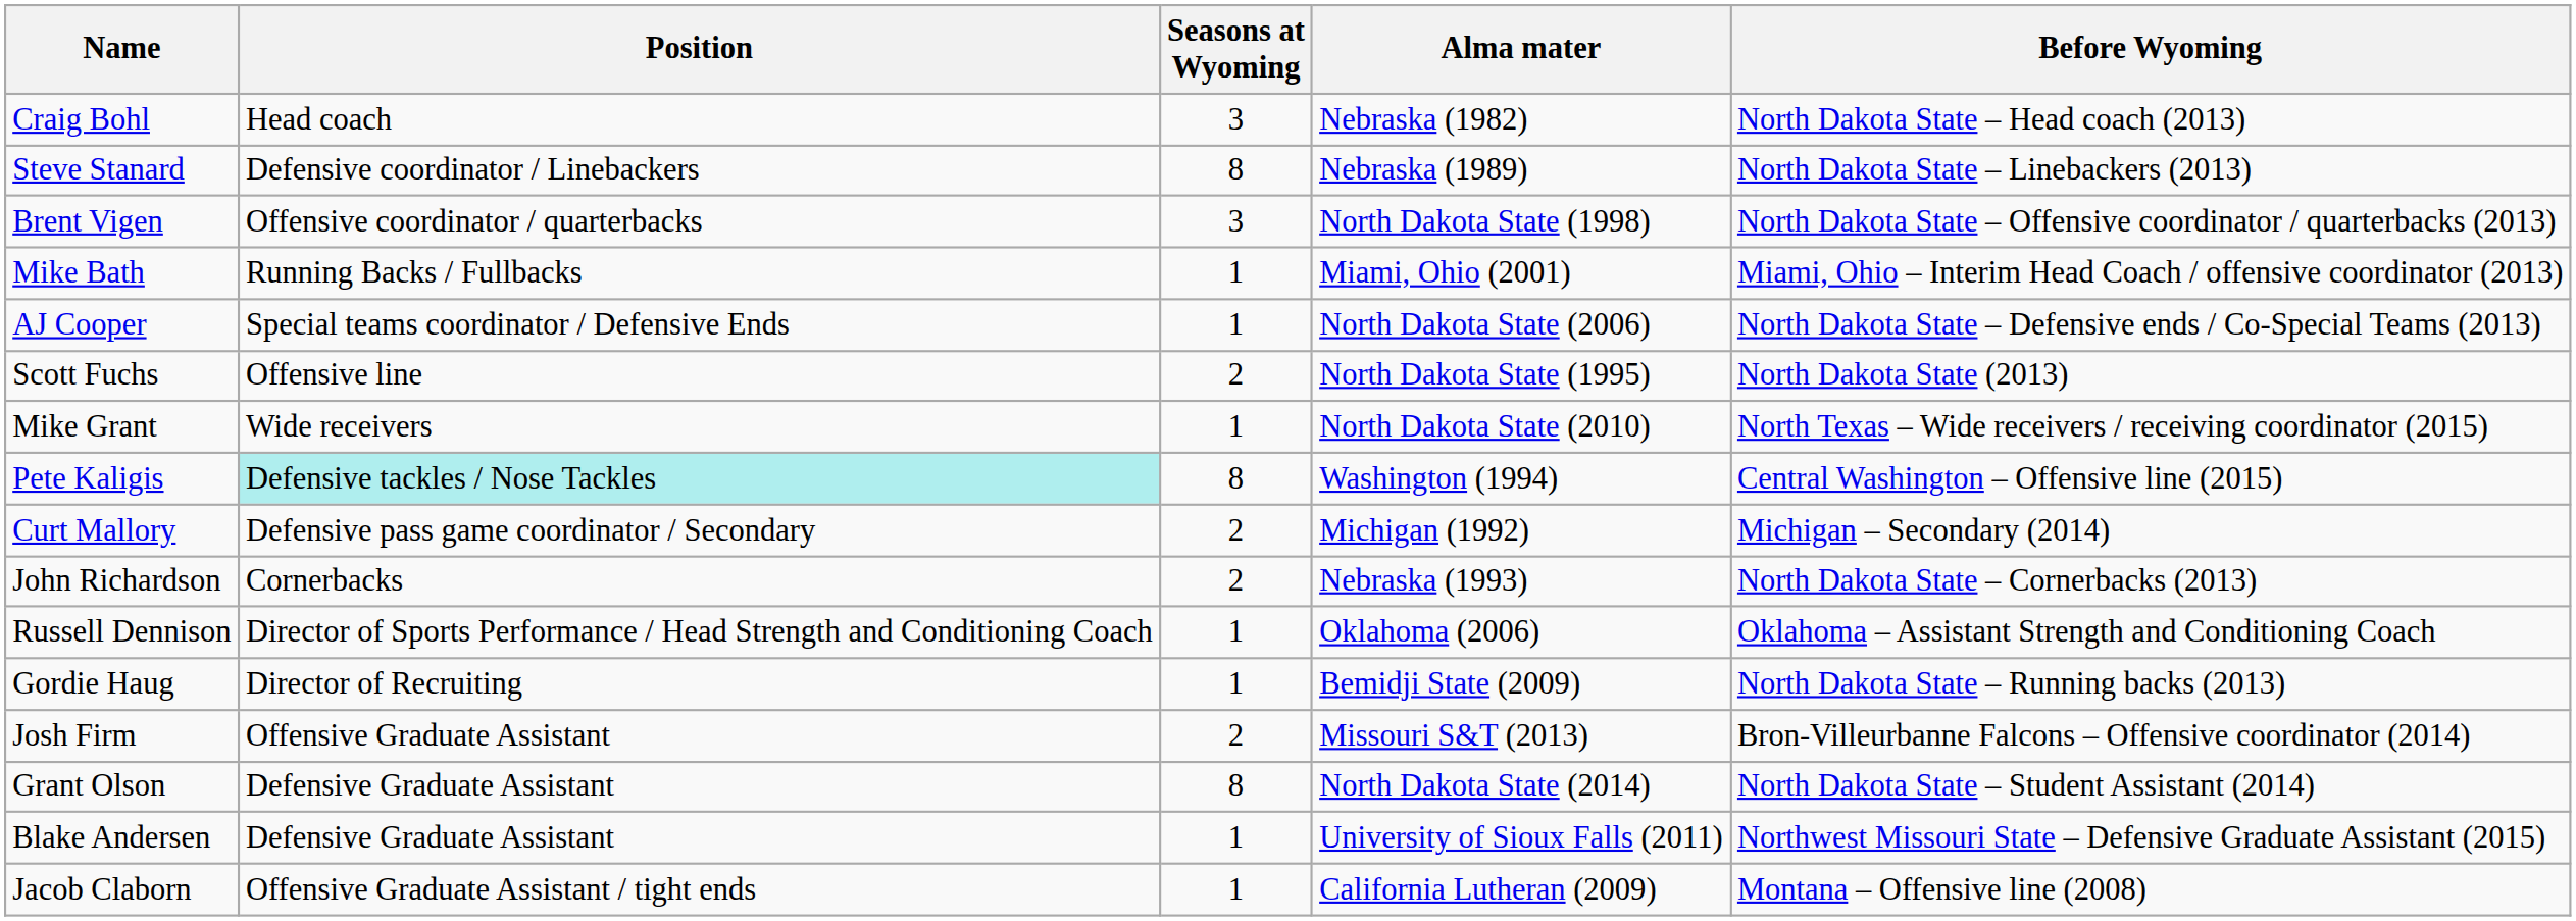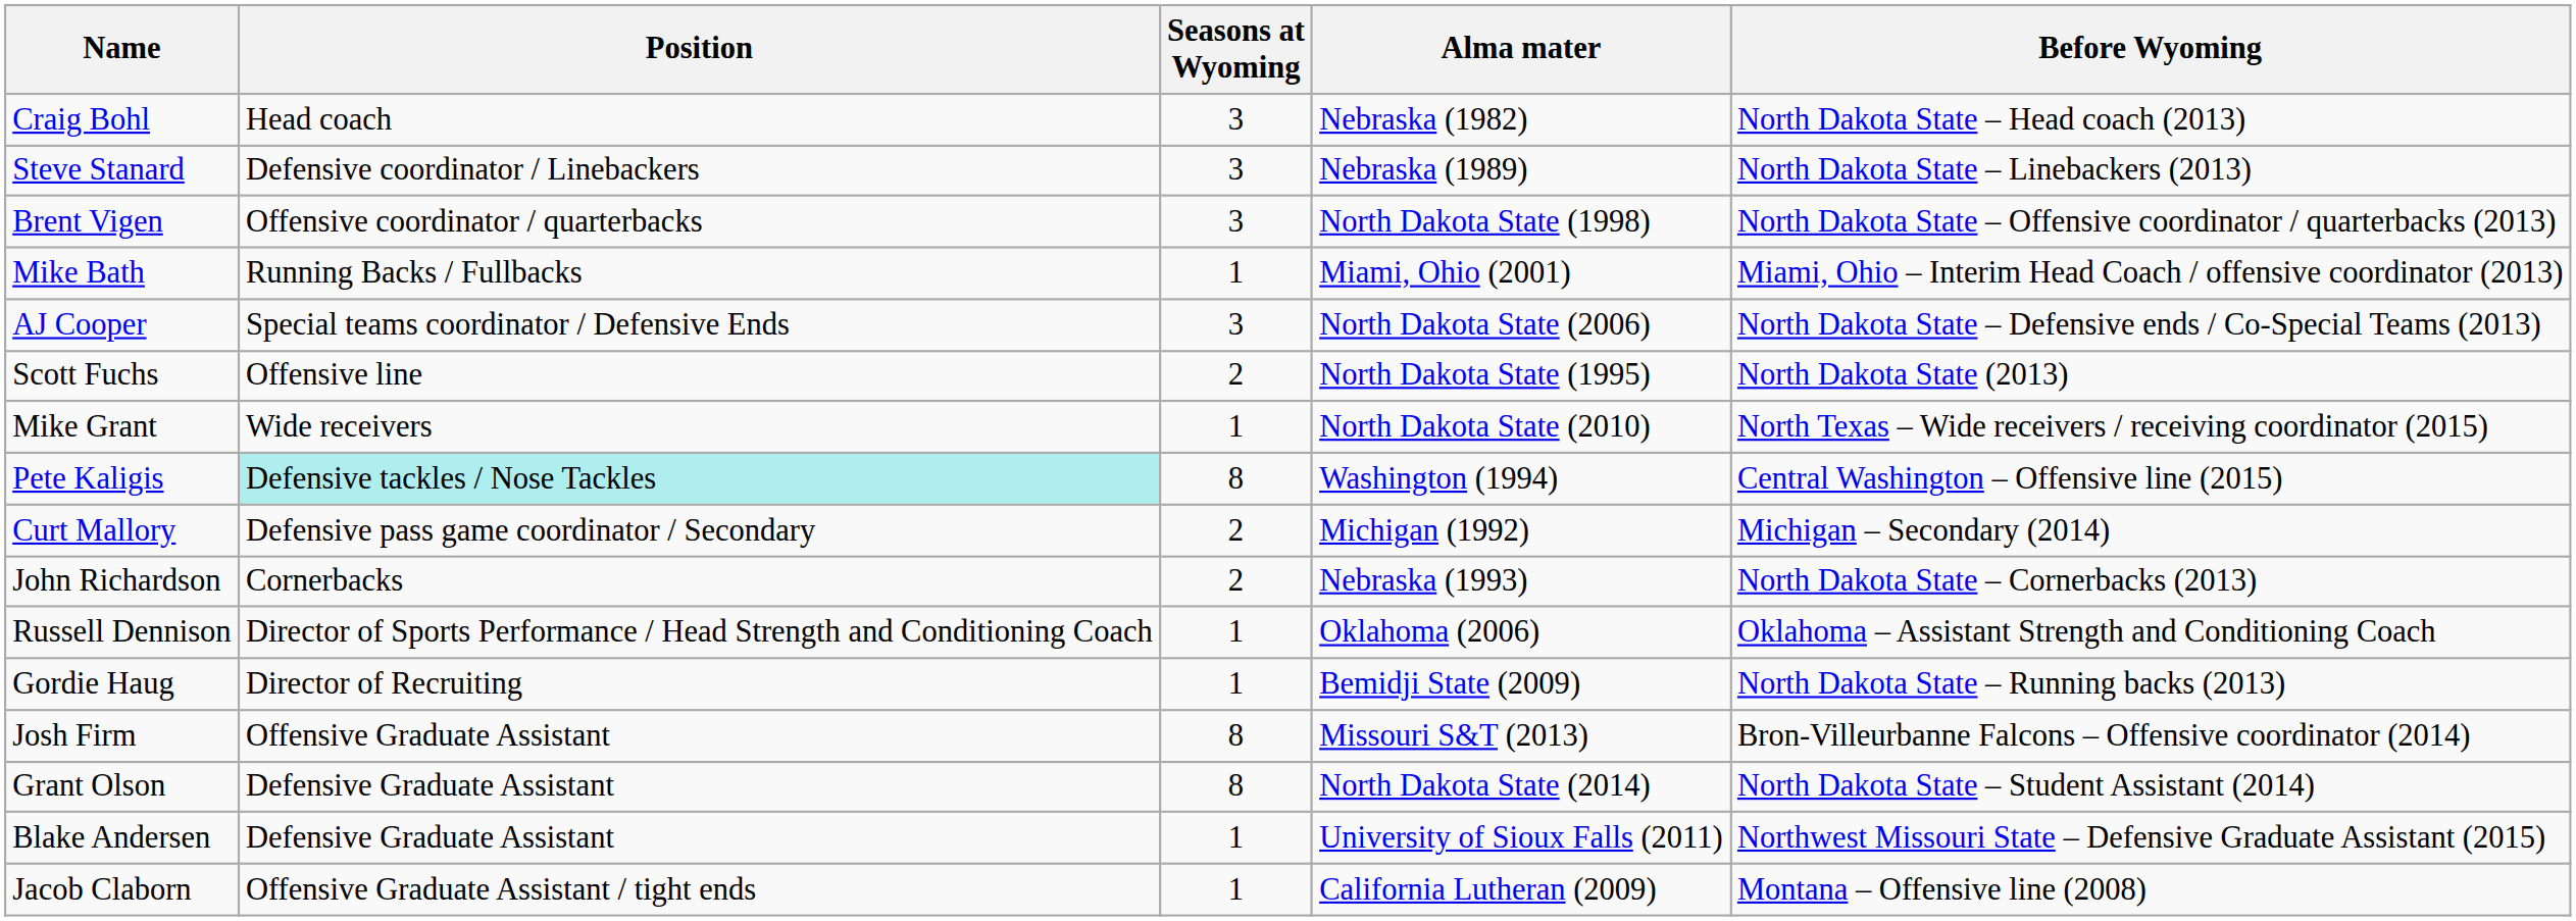 <table class="wikitable" border="1" style="font-size:90%;">
 <tr>
 <th>Name</th>
 <th>Position</th>
 <th>Seasons at<br>Wyoming</th>
 <th>Alma mater</th>
 <th>Before Wyoming</th>
 </tr>
 <tr>
 <td><a href='#'>Craig Bohl</a></td>
 <td>Head coach</td>
 <td align=center>3</td>
 <td><a href='#'>Nebraska</a> (1982)</td>
 <td><a href='#'>North Dakota State</a> – Head coach (2013)</td>
 </tr>
 <tr>
 <td><a href='#'>Steve Stanard</a></td>
 <td>Defensive coordinator / Linebackers</td>
-<td align=center>8</td>
+<td align=center>3</td>
 <td><a href='#'>Nebraska</a> (1989)</td>
 <td><a href='#'>North Dakota State</a> – Linebackers (2013)</td>
 </tr>
 <tr>
 <td><a href='#'>Brent Vigen</a></td>
 <td>Offensive coordinator / quarterbacks</td>
 <td align=center>3</td>
 <td><a href='#'>North Dakota State</a> (1998)</td>
 <td><a href='#'>North Dakota State</a> – Offensive coordinator / quarterbacks (2013)</td>
 </tr>
 <tr>
 <td><a href='#'>Mike Bath</a></td>
 <td>Running Backs / Fullbacks</td>
 <td align=center>1</td>
 <td><a href='#'>Miami, Ohio</a> (2001)</td>
 <td><a href='#'>Miami, Ohio</a> – Interim Head Coach / offensive coordinator (2013)</td>
 </tr>
 <tr>
 <td><a href='#'>AJ Cooper</a></td>
 <td>Special teams coordinator / Defensive Ends</td>
-<td align=center>1</td>
+<td align=center>3</td>
 <td><a href='#'>North Dakota State</a> (2006)</td>
 <td><a href='#'>North Dakota State</a> – Defensive ends / Co-Special Teams (2013)</td>
 </tr>
 <tr>
 <td>Scott Fuchs</td>
 <td>Offensive line</td>
 <td align=center>2</td>
 <td><a href='#'>North Dakota State</a> (1995)</td>
 <td><a href='#'>North Dakota State</a> (2013)</td>
 </tr>
 <tr>
 <td>Mike Grant</td>
 <td>Wide receivers</td>
 <td align=center>1</td>
 <td><a href='#'>North Dakota State</a> (2010)</td>
 <td><a href='#'>North Texas</a> – Wide receivers / receiving coordinator (2015)</td>
 </tr>
 <tr>
 <td><a href='#'>Pete Kaligis</a></td>
 <td style="background: paleturquoise;">Defensive tackles / Nose Tackles</td>
 <td align=center>8</td>
 <td><a href='#'>Washington</a> (1994)</td>
 <td><a href='#'>Central Washington</a> – Offensive line (2015)</td>
 </tr>
 <tr>
 <td><a href='#'>Curt Mallory</a></td>
 <td>Defensive pass game coordinator / Secondary</td>
 <td align=center>2</td>
 <td><a href='#'>Michigan</a> (1992)</td>
 <td><a href='#'>Michigan</a> – Secondary (2014)</td>
 </tr>
 <tr>
 <td>John Richardson</td>
 <td>Cornerbacks</td>
 <td align=center>2</td>
 <td><a href='#'>Nebraska</a> (1993)</td>
 <td><a href='#'>North Dakota State</a> – Cornerbacks (2013)</td>
 </tr>
 <tr>
 <td>Russell Dennison</td>
 <td>Director of Sports Performance / Head Strength and Conditioning Coach</td>
 <td align=center>1</td>
 <td><a href='#'>Oklahoma</a> (2006)</td>
 <td><a href='#'>Oklahoma</a> – Assistant Strength and Conditioning Coach</td>
 </tr>
 <tr>
 <td>Gordie Haug</td>
 <td>Director of Recruiting</td>
 <td align=center>1</td>
 <td><a href='#'>Bemidji State</a> (2009)</td>
 <td><a href='#'>North Dakota State</a> – Running backs (2013)</td>
 </tr>
 <tr>
 <td>Josh Firm</td>
 <td>Offensive Graduate Assistant</td>
-<td align=center>2</td>
+<td align=center>8</td>
 <td><a href='#'>Missouri S&T</a> (2013)</td>
 <td>Bron-Villeurbanne Falcons – Offensive coordinator (2014)</td>
 </tr>
 <tr>
 <td>Grant Olson</td>
 <td>Defensive Graduate Assistant</td>
 <td align=center>8</td>
 <td><a href='#'>North Dakota State</a> (2014)</td>
 <td><a href='#'>North Dakota State</a> – Student Assistant (2014)</td>
 </tr>
 <tr>
 <td>Blake Andersen</td>
 <td>Defensive Graduate Assistant</td>
 <td align=center>1</td>
 <td><a href='#'>University of Sioux Falls</a> (2011)</td>
 <td><a href='#'>Northwest Missouri State</a> – Defensive Graduate Assistant (2015)</td>
 </tr>
 <tr>
 <td>Jacob Claborn</td>
 <td>Offensive Graduate Assistant / tight ends</td>
 <td align=center>1</td>
 <td><a href='#'>California Lutheran</a> (2009)</td>
 <td><a href='#'>Montana</a> – Offensive line (2008)</td>
 </tr>
 </table>
